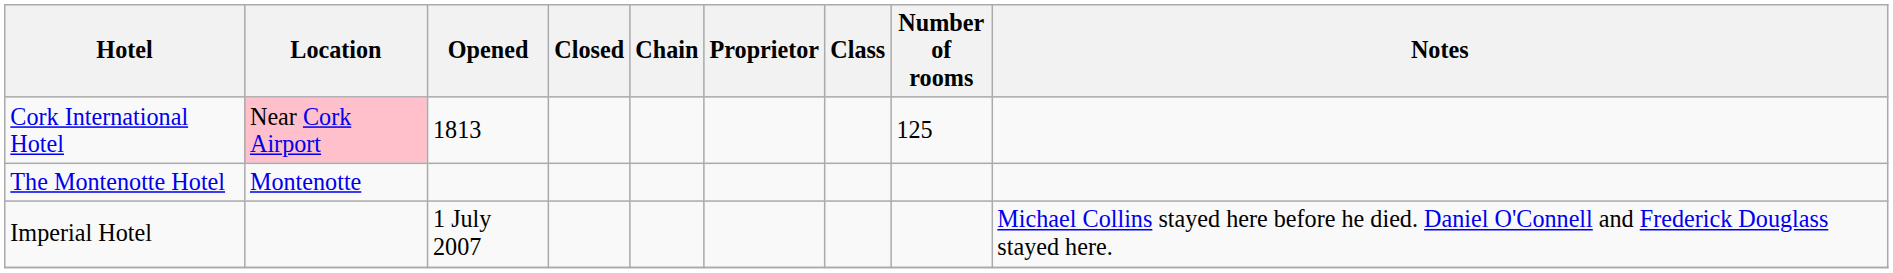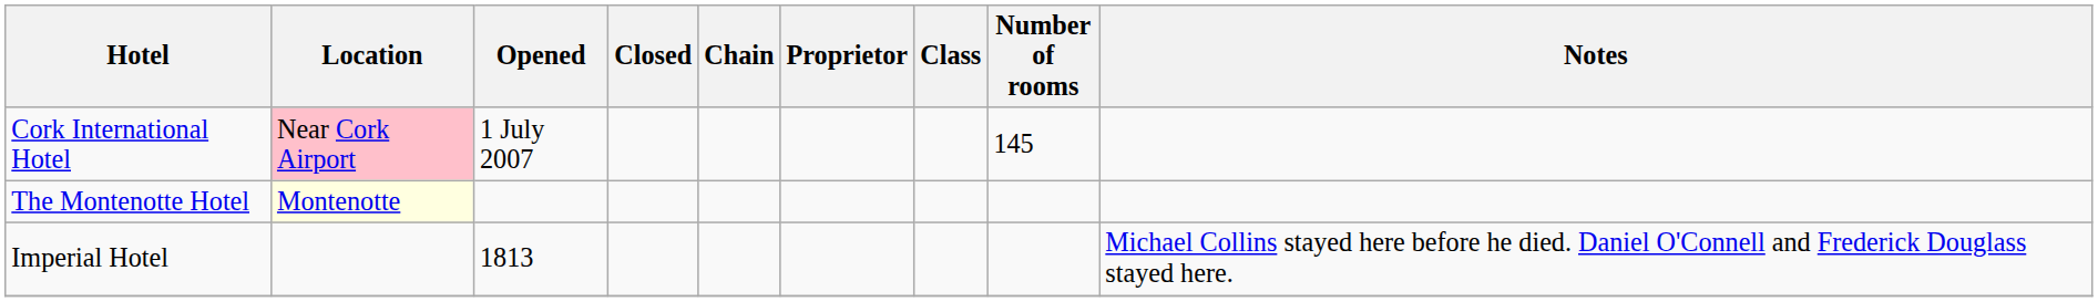 <table class="wikitable sortable">
 <tr>
 <th>Hotel</th>
 <th>Location</th>
 <th>Opened</th>
 <th>Closed</th>
 <th>Chain</th>
 <th>Proprietor</th>
 <th>Class</th>
 <th>Number<br>of rooms</th>
 <th class="unsortable">Notes</th>
 </tr>
 <tr>
 <td><a href='#'>Cork International Hotel</a></td>
 <td style="background: pink;">Near <a href='#'>Cork Airport</a></td>
-<td>1813</td>
+<td>1 July 2007</td>
 <td></td>
 <td></td>
 <td></td>
 <td></td>
-<td>125</td>
+<td>145</td>
 <td></td>
 </tr>
 <tr>
 <td><a href='#'>The Montenotte Hotel</a></td>
-<td><a href='#'>Montenotte</a></td>
+<td style="background: lightyellow;"><a href='#'>Montenotte</a></td>
 <td></td>
 <td></td>
 <td></td>
 <td></td>
 <td></td>
 <td></td>
 <td></td>
 </tr>
 <tr>
 <td>Imperial Hotel</td>
 <td></td>
-<td>1 July 2007</td>
+<td>1813</td>
 <td></td>
 <td></td>
 <td></td>
 <td></td>
 <td></td>
 <td><a href='#'>Michael Collins</a> stayed here before he died. <a href='#'>Daniel O'Connell</a> and <a href='#'>Frederick Douglass</a> stayed here.</td>
 </tr>
 <tr>
 </tr>
 </table>
